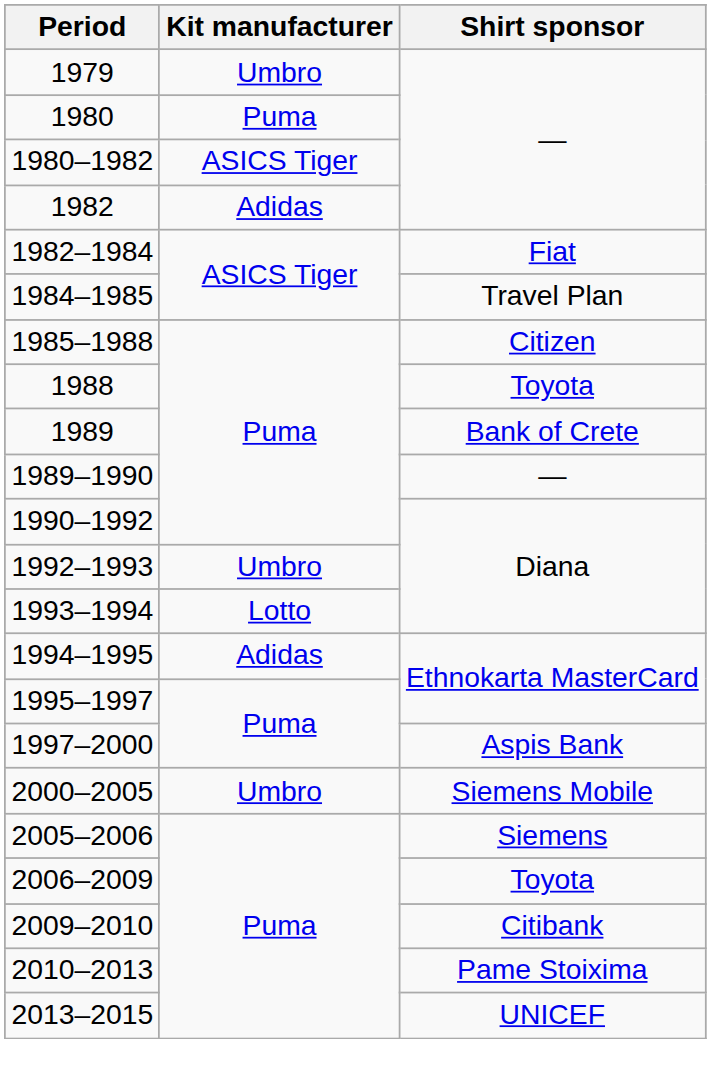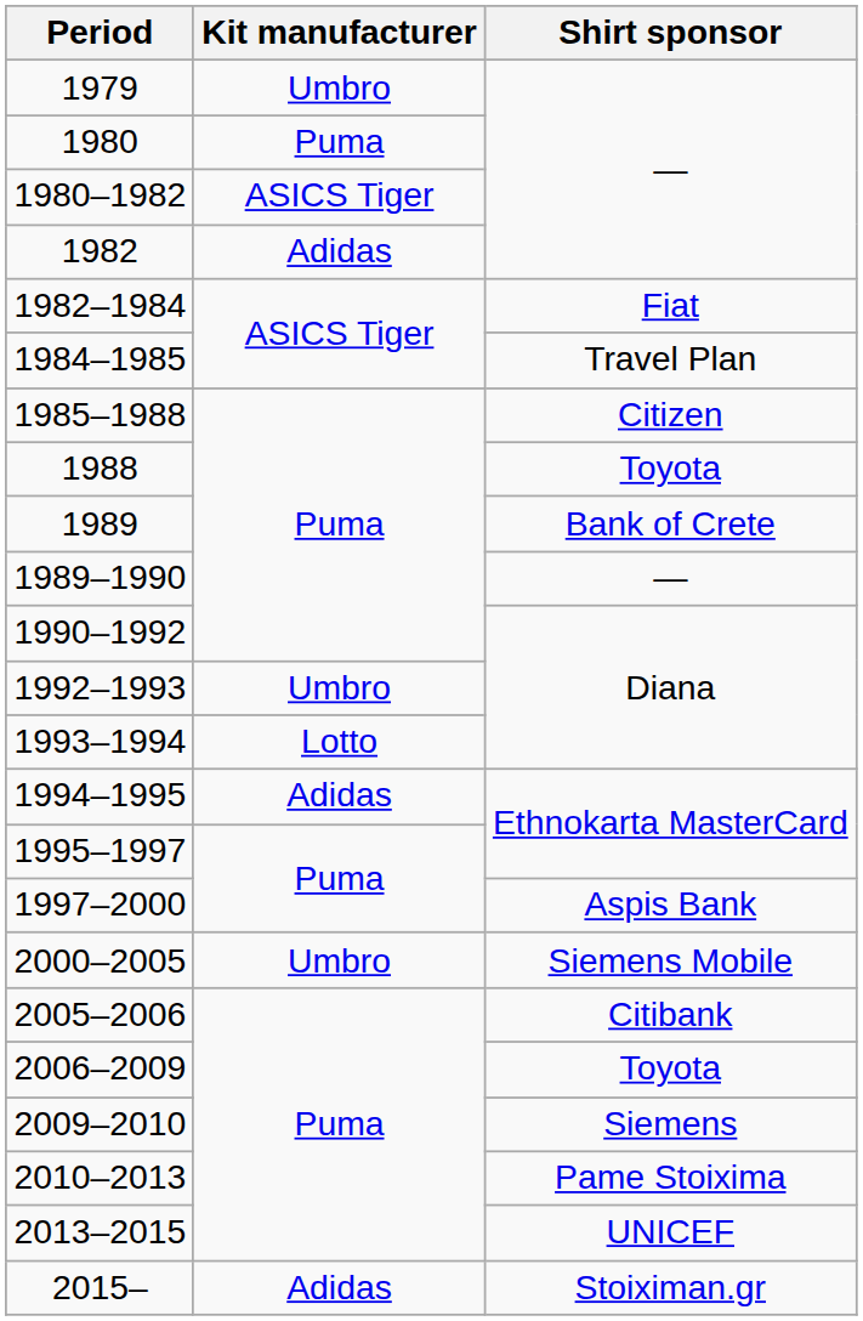 <table class="wikitable" style="text-align: center">
 <tr>
 <th>Period</th>
 <th>Kit manufacturer</th>
 <th>Shirt sponsor</th>
 </tr>
 <tr>
 <td>1979</td>
 <td><a href='#'>Umbro</a></td>
 <td rowspan=4>—</td>
 </tr>
 <tr>
 <td>1980</td>
 <td><a href='#'>Puma</a></td>
 </tr>
 <tr>
 <td>1980–1982</td>
 <td><a href='#'>ASICS Tiger</a></td>
 </tr>
 <tr>
 <td>1982</td>
 <td><a href='#'>Adidas</a></td>
 </tr>
 <tr>
 <td>1982–1984</td>
 <td rowspan=2><a href='#'>ASICS Tiger</a></td>
 <td><a href='#'>Fiat</a></td>
 </tr>
 <tr>
 <td>1984–1985</td>
 <td>Travel Plan</td>
 </tr>
 <tr>
 <td>1985–1988</td>
 <td rowspan=5><a href='#'>Puma</a></td>
 <td><a href='#'>Citizen</a></td>
 </tr>
 <tr>
 <td>1988</td>
 <td><a href='#'>Toyota</a></td>
 </tr>
 <tr>
 <td>1989</td>
 <td><a href='#'>Bank of Crete</a></td>
 </tr>
 <tr>
 <td>1989–1990</td>
 <td>—</td>
 </tr>
 <tr>
 <td>1990–1992</td>
 <td rowspan=3>Diana</td>
 </tr>
 <tr>
 <td>1992–1993</td>
 <td><a href='#'>Umbro</a></td>
 </tr>
 <tr>
 <td>1993–1994</td>
 <td><a href='#'>Lotto</a></td>
 </tr>
 <tr>
 <td>1994–1995</td>
 <td><a href='#'>Adidas</a></td>
 <td rowspan=2><a href='#'>Ethnokarta MasterCard</a></td>
 </tr>
 <tr>
 <td>1995–1997</td>
 <td rowspan=2><a href='#'>Puma</a></td>
 </tr>
 <tr>
 <td>1997–2000</td>
 <td><a href='#'>Aspis Bank</a></td>
 </tr>
 <tr>
 <td>2000–2005</td>
 <td><a href='#'>Umbro</a></td>
 <td><a href='#'>Siemens Mobile</a></td>
 </tr>
 <tr>
 <td>2005–2006</td>
 <td rowspan=5><a href='#'>Puma</a></td>
-<td><a href='#'>Siemens</a></td>
+<td><a href='#'>Citibank</a></td>
 </tr>
 <tr>
 <td>2006–2009</td>
 <td><a href='#'>Toyota</a></td>
 </tr>
 <tr>
 <td>2009–2010</td>
-<td><a href='#'>Citibank</a></td>
+<td><a href='#'>Siemens</a></td>
 </tr>
 <tr>
 <td>2010–2013</td>
 <td><a href='#'>Pame Stoixima</a></td>
 </tr>
 <tr>
 <td>2013–2015</td>
 <td><a href='#'>UNICEF</a></td>
 </tr>
+<tr>
+<td>2015–</td>
+<td><a href='#'>Adidas</a></td>
+<td><a href='#'>Stoiximan.gr</a></td>
+</tr>
 </table>
